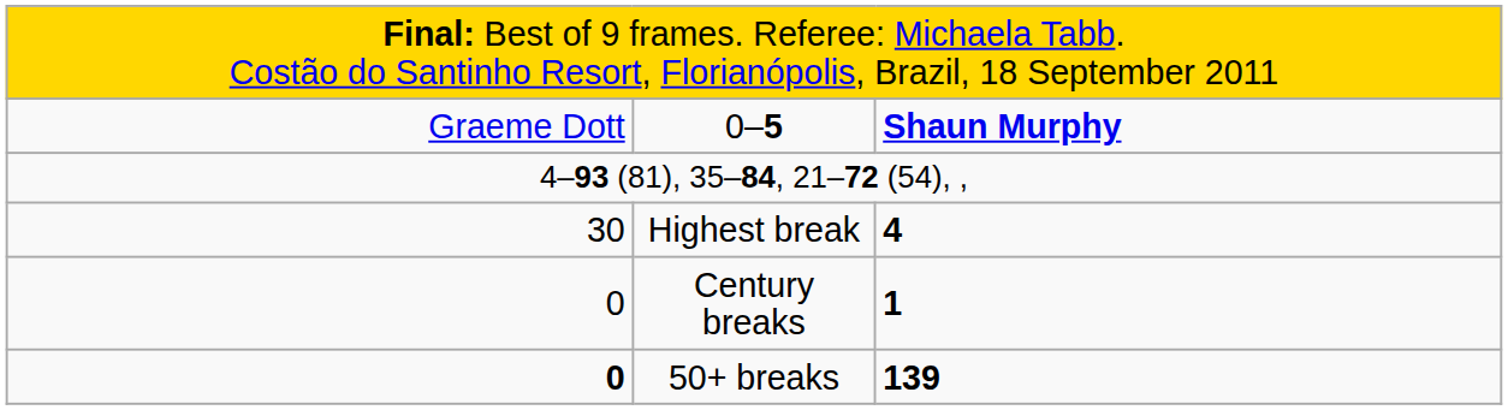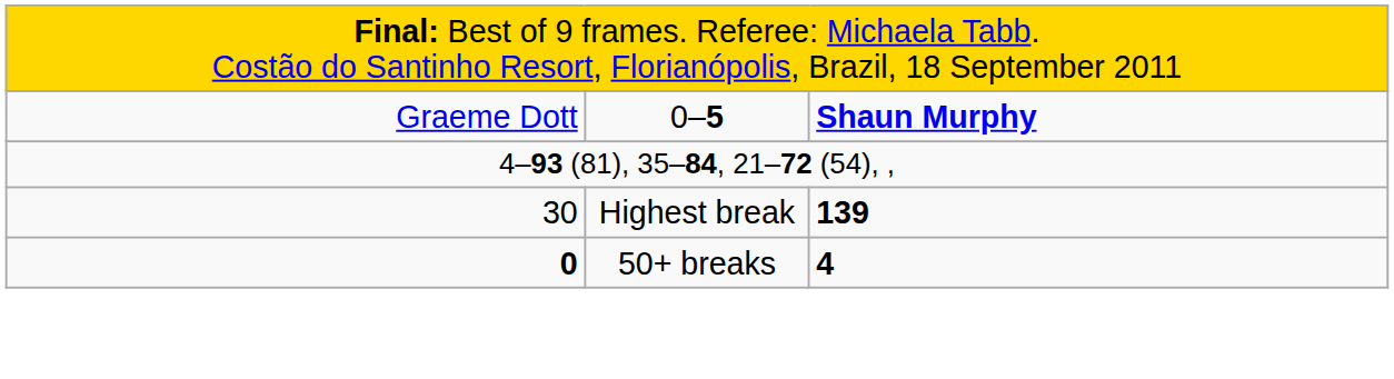 <table class="wikitable" style="font-size: 95%; margin: 1em auto 1em auto;">
 <tr>
 <td colspan="3" align="center" bgcolor="#ffd700"><strong>Final:</strong> Best of 9 frames. Referee: <a href='#'>Michaela Tabb</a>.<br><a href='#'>Costão do Santinho Resort</a>, <a href='#'>Florianópolis</a>, Brazil, 18 September 2011</td>
 </tr>
 <tr>
 <td width = "270" align="right"><a href='#'>Graeme Dott</a> <br></td>
 <td width = "100" align="center">0–<strong>5</strong></td>
 <td width = "270" align="left"><strong><a href='#'>Shaun Murphy</a></strong> <br></td>
 </tr>
 <tr>
 <td colspan="3" align="center" style="font-size: 90%">4–<strong>93</strong> (81), 35–<strong>84</strong>, 21–<strong>72</strong> (54), , </td>
 </tr>
 <tr>
 <td align="right">30</td>
 <td align="center">Highest break</td>
-<td><strong>4</strong></td>
-</tr>
-<tr>
-<td align="right">0</td>
-<td align="center">Century breaks</td>
-<td><strong>1</strong></td>
+<td><strong>139</strong></td>
 </tr>
 <tr>
 <td align="right"><strong>0</strong></td>
 <td align="center">50+ breaks</td>
-<td><strong>139</strong></td>
+<td><strong>4</strong></td>
 </tr>
 </table>
